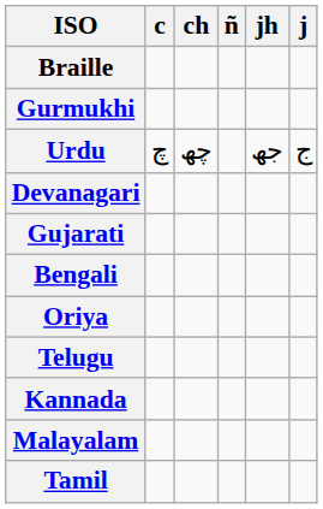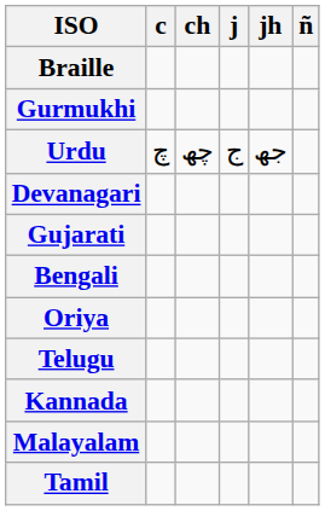 <table class="wikitable Unicode" style="text-align:center;">
 <tr>
 <th>ISO</th>
 <th>c</th>
 <th>ch</th>
+<th>j</th>
+<th>jh</th>
 <th>ñ</th>
-<th>jh</th>
-<th>j</th>
 </tr>
 <tr>
 <th>Braille</th>
 <td></td>
 <td></td>
 <td></td>
 <td></td>
 <td></td>
 </tr>
 <tr>
 <th><a href='#'>Gurmukhi</a></th>
 <td></td>
 <td></td>
 <td></td>
 <td></td>
 <td></td>
 </tr>
 <tr>
 <th><a href='#'>Urdu</a></th>
 <td>چ</td>
 <td>چھ</td>
+<td>ج</td>
+<td>جھ</td>
 <td></td>
-<td>جھ</td>
-<td>ج</td>
 </tr>
 <tr>
 <th><a href='#'>Devanagari</a></th>
 <td></td>
 <td></td>
 <td></td>
 <td></td>
 <td></td>
 </tr>
 <tr>
 <th><a href='#'>Gujarati</a></th>
 <td></td>
 <td></td>
 <td></td>
 <td></td>
 <td></td>
 </tr>
 <tr>
 <th><a href='#'>Bengali</a></th>
 <td></td>
 <td></td>
 <td></td>
 <td></td>
 <td></td>
 </tr>
 <tr>
 <th><a href='#'>Oriya</a></th>
 <td></td>
 <td></td>
 <td></td>
 <td></td>
 <td></td>
 </tr>
 <tr>
 <th><a href='#'>Telugu</a></th>
 <td></td>
 <td></td>
 <td></td>
 <td></td>
 <td></td>
 </tr>
 <tr>
 <th><a href='#'>Kannada</a></th>
 <td></td>
 <td></td>
 <td></td>
 <td></td>
 <td></td>
 </tr>
 <tr>
 <th><a href='#'>Malayalam</a></th>
 <td></td>
 <td></td>
 <td></td>
 <td></td>
 <td></td>
 </tr>
 <tr>
 <th><a href='#'>Tamil</a></th>
 <td></td>
 <td></td>
 <td></td>
 <td></td>
 <td></td>
 </tr>
 </table>
